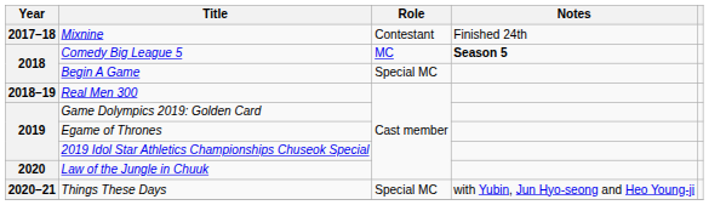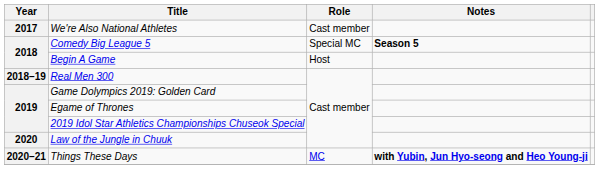 <table class="wikitable plainrowheaders">
 <tr>
 <th scope="col">Year</th>
 <th scope="col">Title</th>
 <th scope="col">Role</th>
 <th scope="col">Notes</th>
 <th scope="col" class="unsortable"></th>
 </tr>
 <tr>
-<th scope="row">2017–18</th>
-<td><em><a href='#'>Mixnine</a></em></td>
-<td>Contestant</td>
-<td>Finished 24th</td>
+<th scope="row">2017</th>
+<td><em>We're Also National Athletes</em></td>
+<td>Cast member</td>
+<td></td>
 <td style="text-align:center"></td>
 </tr>
 <tr>
 <th scope="row" rowspan="2">2018</th>
 <td><em><a href='#'>Comedy Big League 5</a></em></td>
-<td><a href='#'>MC</a></td>
+<td>Special MC</td>
 <td><strong>Season 5</strong></td>
 <td style="text-align:center"></td>
 </tr>
 <tr>
 <td><em><a href='#'>Begin A Game</a></em></td>
-<td>Special MC</td>
+<td>Host</td>
 <td></td>
 <td style="text-align:center"></td>
 </tr>
 <tr>
 <th scope="row">2018–19</th>
 <td><em><a href='#'>Real Men 300</a></em></td>
 <td rowspan="5">Cast member</td>
 <td></td>
 <td style="text-align:center"></td>
 </tr>
 <tr>
 <th scope="row" rowspan="3">2019</th>
 <td><em>Game Dolympics 2019: Golden Card</em></td>
 <td></td>
 <td style="text-align:center"></td>
 </tr>
 <tr>
 <td><em>Egame of Thrones</em></td>
 <td></td>
 <td style="text-align:center"></td>
 </tr>
 <tr>
 <td><em><a href='#'>2019 Idol Star Athletics Championships Chuseok Special</a></em></td>
 <td></td>
 <td style="text-align:center"></td>
 </tr>
 <tr>
 <th scope="row">2020</th>
 <td><em><a href='#'>Law of the Jungle in Chuuk</a></em></td>
 <td></td>
 <td style="text-align:center"></td>
 </tr>
 <tr>
 <th scope="row">2020–21</th>
 <td><em>Things These Days</em></td>
-<td>Special MC</td>
-<td>with <a href='#'>Yubin</a>, <a href='#'>Jun Hyo-seong</a> and <a href='#'>Heo Young-ji</a></td>
+<td><a href='#'>MC</a></td>
+<td><strong>with <a href='#'>Yubin</a>, <a href='#'>Jun Hyo-seong</a> and <a href='#'>Heo Young-ji</a></strong></td>
 <td style="text-align:center"></td>
 </tr>
 <tr>
 </tr>
 </table>
